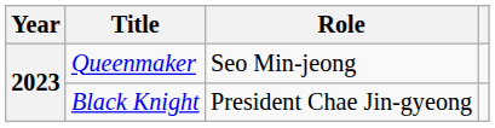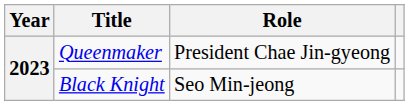 <table class="wikitable plainrowheaders">
 <tr>
 <th scope="col">Year</th>
 <th scope="col">Title</th>
 <th scope="col">Role</th>
 <th scope="col" class="unsortable"></th>
 </tr>
 <tr>
 <th scope="row" rowspan="2">2023</th>
 <td><em><a href='#'>Queenmaker</a></em></td>
-<td>Seo Min-jeong</td>
+<td>President Chae Jin-gyeong</td>
 <td style="text-align:center"></td>
 </tr>
 <tr>
 <td><em><a href='#'>Black Knight</a></em></td>
-<td>President Chae Jin-gyeong</td>
+<td>Seo Min-jeong</td>
 <td style="text-align:center"></td>
 </tr>
 </table>
